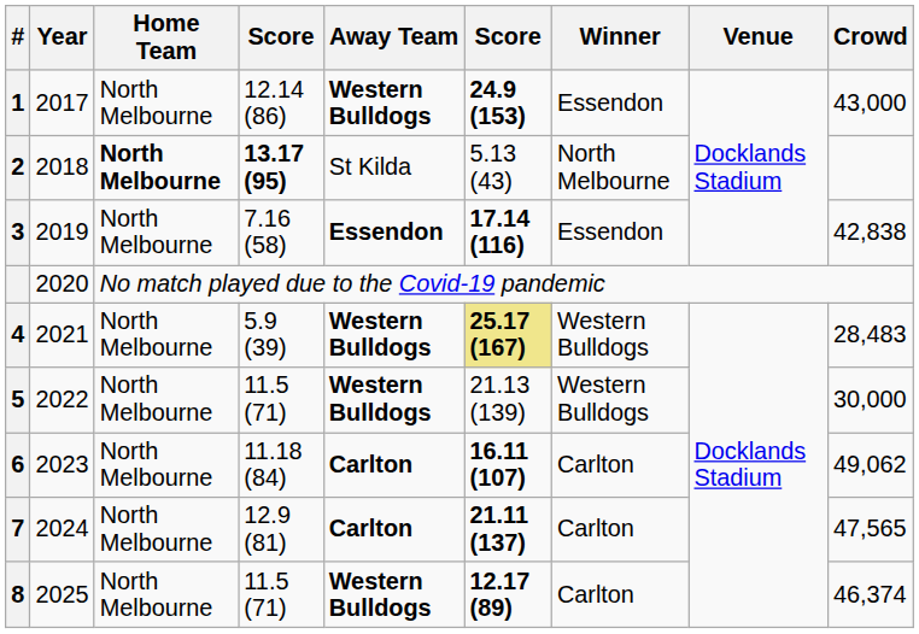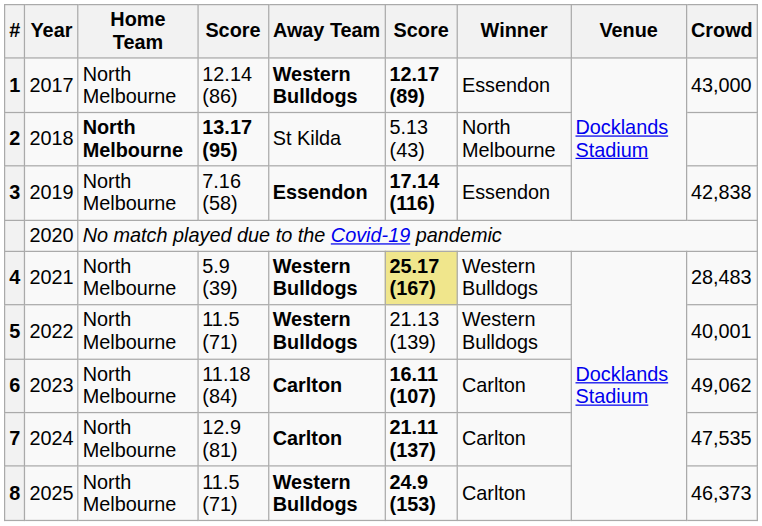 <table class="wikitable">
 <tr>
 <th>#</th>
 <th>Year</th>
 <th>Home Team</th>
 <th>Score</th>
 <th>Away Team</th>
 <th>Score</th>
 <th>Winner</th>
 <th>Venue</th>
 <th>Crowd</th>
 </tr>
 <tr>
 <th>1</th>
 <td>2017</td>
 <td> North Melbourne</td>
 <td>12.14 (86)</td>
 <td><strong> Western Bulldogs</strong></td>
-<td><strong>24.9 (153)</strong></td>
+<td><strong>12.17 (89)</strong></td>
 <td> Essendon</td>
 <td rowspan="3"><a href='#'>Docklands Stadium</a></td>
 <td>43,000</td>
 </tr>
 <tr>
 <th>2</th>
 <td>2018</td>
 <td><strong> North Melbourne</strong></td>
 <td><strong>13.17 (95)</strong></td>
 <td> St Kilda</td>
 <td>5.13 (43)</td>
 <td> North Melbourne</td>
 <td></td>
 </tr>
 <tr>
 <th>3</th>
 <td>2019</td>
 <td> North Melbourne</td>
 <td>7.16 (58)</td>
 <td><strong> Essendon</strong></td>
 <td><strong>17.14 (116)</strong></td>
 <td> Essendon</td>
 <td>42,838</td>
 </tr>
 <tr>
 <th></th>
 <td>2020</td>
 <td colspan="7"><em>No match played due to the <a href='#'>Covid-19</a> pandemic</em></td>
 </tr>
 <tr>
 <th>4</th>
 <td>2021</td>
 <td> North Melbourne</td>
 <td>5.9 (39)</td>
 <td><strong> Western Bulldogs</strong></td>
 <td style="background: khaki;"><strong>25.17 (167)</strong></td>
 <td> Western Bulldogs</td>
 <td rowspan="5"><a href='#'>Docklands Stadium</a></td>
 <td>28,483</td>
 </tr>
 <tr>
 <th>5</th>
 <td>2022</td>
 <td> North Melbourne</td>
 <td>11.5 (71)</td>
 <td><strong> Western Bulldogs</strong></td>
 <td>21.13 (139)</td>
 <td> Western Bulldogs</td>
-<td>30,000</td>
+<td>40,001</td>
 </tr>
 <tr>
 <th>6</th>
 <td>2023</td>
 <td> North Melbourne</td>
 <td>11.18 (84)</td>
 <td><strong> Carlton</strong></td>
 <td><strong>16.11 (107)</strong></td>
 <td> Carlton</td>
 <td>49,062</td>
 </tr>
 <tr>
 <th>7</th>
 <td>2024</td>
 <td> North Melbourne</td>
 <td>12.9 (81)</td>
 <td><strong> Carlton</strong></td>
 <td><strong>21.11 (137)</strong></td>
 <td> Carlton</td>
-<td>47,565</td>
+<td>47,535</td>
 </tr>
 <tr>
 <th>8</th>
 <td>2025</td>
 <td> North Melbourne</td>
 <td>11.5 (71)</td>
 <td><strong> Western Bulldogs</strong></td>
-<td><strong>12.17 (89)</strong></td>
+<td><strong>24.9 (153)</strong></td>
 <td> Carlton</td>
-<td>46,374</td>
+<td>46,373</td>
 </tr>
 </table>
